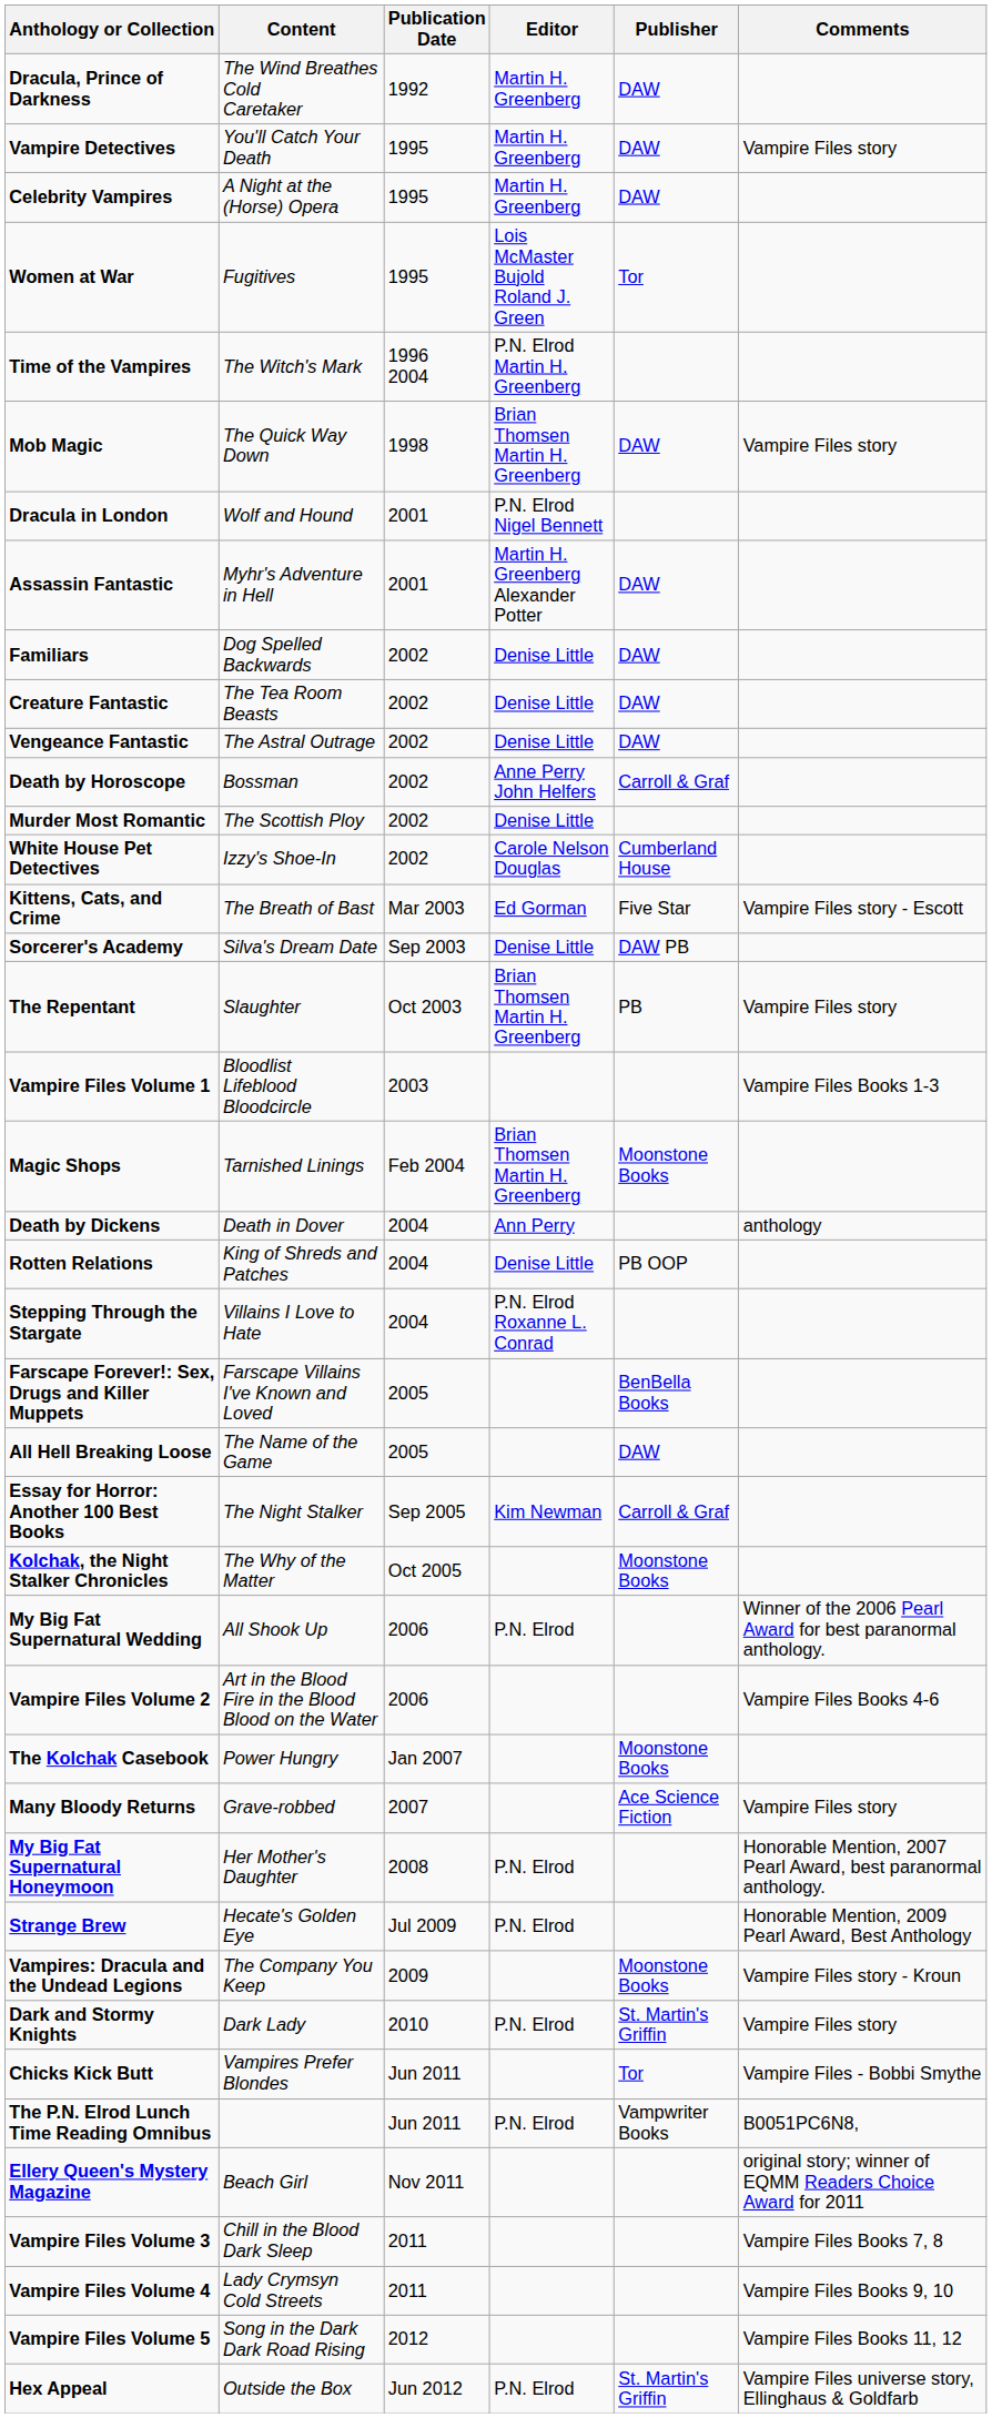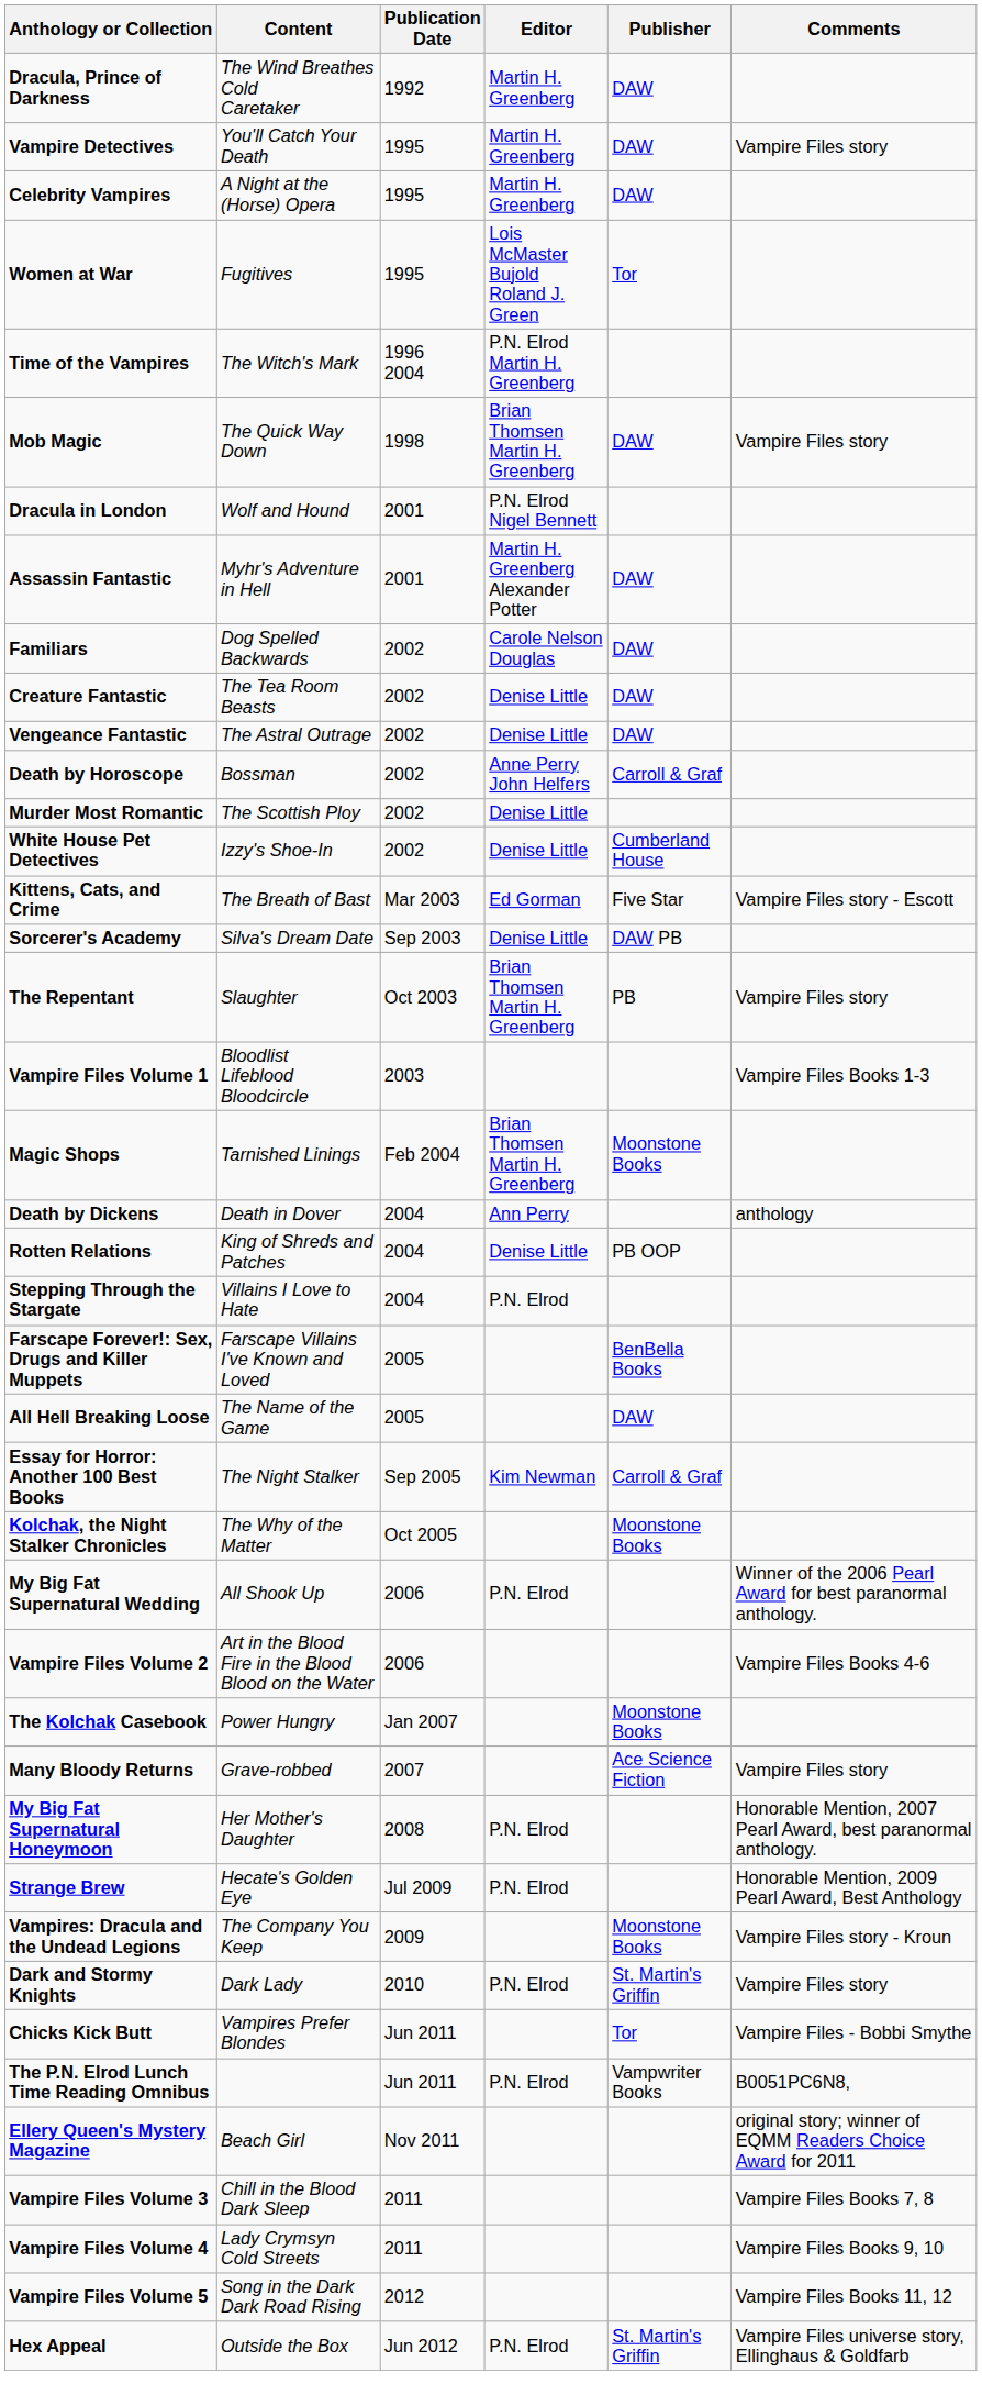 <table class="wikitable">
 <tr>
 <th>Anthology or Collection</th>
 <th>Content</th>
 <th>Publication<br>Date</th>
 <th>Editor</th>
 <th>Publisher</th>
 <th>Comments</th>
 </tr>
 <tr>
 <td><strong>Dracula, Prince of Darkness</strong></td>
 <td><em>The Wind Breathes Cold</em><br><em>Caretaker</em></td>
 <td>1992</td>
 <td><a href='#'>Martin H. Greenberg</a></td>
 <td><a href='#'>DAW</a></td>
 <td></td>
 </tr>
 <tr>
 <td><strong>Vampire Detectives</strong></td>
 <td><em>You'll Catch Your Death</em></td>
 <td>1995</td>
 <td><a href='#'>Martin H. Greenberg</a></td>
 <td><a href='#'>DAW</a></td>
 <td>Vampire Files story</td>
 </tr>
 <tr>
 <td><strong>Celebrity Vampires</strong></td>
 <td><em>A Night at the (Horse) Opera</em></td>
 <td>1995</td>
 <td><a href='#'>Martin H. Greenberg</a></td>
 <td><a href='#'>DAW</a></td>
 <td></td>
 </tr>
 <tr>
 <td><strong>Women at War</strong></td>
 <td><em>Fugitives</em></td>
 <td>1995</td>
 <td><a href='#'>Lois McMaster Bujold</a><br><a href='#'>Roland J. Green</a></td>
 <td><a href='#'>Tor</a></td>
 <td></td>
 </tr>
 <tr>
 <td><strong>Time of the Vampires</strong></td>
 <td><em>The Witch's Mark</em></td>
 <td>1996<br>2004</td>
 <td>P.N. Elrod<br><a href='#'>Martin H. Greenberg</a></td>
 <td></td>
 <td></td>
 </tr>
 <tr>
 <td><strong>Mob Magic</strong></td>
 <td><em>The Quick Way Down</em></td>
 <td>1998</td>
 <td><a href='#'>Brian Thomsen</a><br><a href='#'>Martin H. Greenberg</a></td>
 <td><a href='#'>DAW</a></td>
 <td>Vampire Files story</td>
 </tr>
 <tr>
 <td><strong>Dracula in London</strong></td>
 <td><em>Wolf and Hound</em></td>
 <td>2001</td>
 <td>P.N. Elrod<br><a href='#'>Nigel Bennett</a></td>
 <td></td>
 <td></td>
 </tr>
 <tr>
 <td><strong>Assassin Fantastic</strong></td>
 <td><em>Myhr's Adventure in Hell</em></td>
 <td>2001</td>
 <td><a href='#'>Martin H. Greenberg</a><br>Alexander Potter</td>
 <td><a href='#'>DAW</a></td>
 <td></td>
 </tr>
 <tr>
 <td><strong>Familiars</strong></td>
 <td><em>Dog Spelled Backwards</em></td>
 <td>2002</td>
-<td><a href='#'>Denise Little</a></td>
+<td><a href='#'>Carole Nelson Douglas</a></td>
 <td><a href='#'>DAW</a></td>
 <td></td>
 </tr>
 <tr>
 <td><strong>Creature Fantastic</strong></td>
 <td><em>The Tea Room Beasts</em></td>
 <td>2002</td>
 <td><a href='#'>Denise Little</a></td>
 <td><a href='#'>DAW</a></td>
 <td></td>
 </tr>
 <tr>
 <td><strong>Vengeance Fantastic</strong></td>
 <td><em>The Astral Outrage</em></td>
 <td>2002</td>
 <td><a href='#'>Denise Little</a></td>
 <td><a href='#'>DAW</a></td>
 <td></td>
 </tr>
 <tr>
 <td><strong>Death by Horoscope</strong></td>
 <td><em>Bossman</em></td>
 <td>2002</td>
 <td><a href='#'>Anne Perry</a><br><a href='#'>John Helfers</a></td>
 <td><a href='#'>Carroll & Graf</a></td>
 <td></td>
 </tr>
 <tr>
 <td><strong>Murder Most Romantic</strong></td>
 <td><em>The Scottish Ploy</em></td>
 <td>2002</td>
 <td><a href='#'>Denise Little</a></td>
 <td></td>
 <td></td>
 </tr>
 <tr>
 <td><strong>White House Pet Detectives</strong></td>
 <td><em>Izzy's Shoe-In</em></td>
 <td>2002</td>
-<td><a href='#'>Carole Nelson Douglas</a></td>
+<td><a href='#'>Denise Little</a></td>
 <td><a href='#'>Cumberland House</a></td>
 <td></td>
 </tr>
 <tr>
 <td><strong>Kittens, Cats, and Crime</strong></td>
 <td><em>The Breath of Bast</em></td>
 <td>Mar 2003</td>
 <td><a href='#'>Ed Gorman</a></td>
 <td>Five Star</td>
 <td>Vampire Files story - Escott</td>
 </tr>
 <tr>
 <td><strong>Sorcerer's Academy</strong></td>
 <td><em>Silva's Dream Date</em></td>
 <td>Sep 2003</td>
 <td><a href='#'>Denise Little</a></td>
 <td><a href='#'>DAW</a> PB</td>
 <td></td>
 </tr>
 <tr>
 <td><strong>The Repentant</strong></td>
 <td><em>Slaughter</em></td>
 <td>Oct 2003</td>
 <td><a href='#'>Brian Thomsen</a><br><a href='#'>Martin H. Greenberg</a></td>
 <td>PB</td>
 <td>Vampire Files story</td>
 </tr>
 <tr>
 <td><strong>Vampire Files Volume 1</strong></td>
 <td><em>Bloodlist</em><br><em>Lifeblood</em><br><em>Bloodcircle</em></td>
 <td>2003</td>
 <td></td>
 <td></td>
 <td>Vampire Files Books 1-3</td>
 </tr>
 <tr>
 <td><strong>Magic Shops</strong></td>
 <td><em>Tarnished Linings</em></td>
 <td>Feb 2004</td>
 <td><a href='#'>Brian Thomsen</a><br><a href='#'>Martin H. Greenberg</a></td>
 <td><a href='#'>Moonstone Books</a></td>
 <td></td>
 </tr>
 <tr>
 <td><strong>Death by Dickens</strong></td>
 <td><em>Death in Dover</em></td>
 <td>2004</td>
 <td><a href='#'>Ann Perry</a></td>
 <td></td>
 <td>anthology</td>
 </tr>
 <tr>
 <td><strong>Rotten Relations</strong></td>
 <td><em>King of Shreds and Patches</em></td>
 <td>2004</td>
 <td><a href='#'>Denise Little</a></td>
 <td>PB OOP</td>
 <td></td>
 </tr>
 <tr>
 <td><strong>Stepping Through the Stargate</strong></td>
 <td><em>Villains I Love to Hate</em></td>
 <td>2004</td>
-<td>P.N. Elrod<br><a href='#'>Roxanne L. Conrad</a></td>
+<td>P.N. Elrod</td>
 <td></td>
 <td></td>
 </tr>
 <tr>
 <td><strong>Farscape Forever!: Sex, Drugs and Killer Muppets</strong></td>
 <td><em>Farscape Villains I've Known and Loved</em></td>
 <td>2005</td>
 <td></td>
 <td><a href='#'>BenBella Books</a></td>
 <td></td>
 </tr>
 <tr>
 <td><strong>All Hell Breaking Loose</strong></td>
 <td><em>The Name of the Game</em></td>
 <td>2005</td>
 <td></td>
 <td><a href='#'>DAW</a></td>
 <td></td>
 </tr>
 <tr>
 <td><strong>Essay for Horror: Another 100 Best Books</strong></td>
 <td><em>The Night Stalker</em></td>
 <td>Sep 2005</td>
 <td><a href='#'>Kim Newman</a></td>
 <td><a href='#'>Carroll & Graf</a></td>
 <td></td>
 </tr>
 <tr>
 <td><strong><a href='#'>Kolchak</a>, the Night Stalker Chronicles</strong></td>
 <td><em>The Why of the Matter</em></td>
 <td>Oct 2005</td>
 <td></td>
 <td><a href='#'>Moonstone Books</a></td>
 <td></td>
 </tr>
 <tr>
 <td><strong>My Big Fat Supernatural Wedding</strong></td>
 <td><em>All Shook Up</em></td>
 <td>2006</td>
 <td>P.N. Elrod</td>
 <td></td>
 <td>Winner of the 2006 <a href='#'>Pearl Award</a> for best paranormal anthology.</td>
 </tr>
 <tr>
 <td><strong>Vampire Files Volume 2</strong></td>
 <td><em>Art in the Blood</em><br><em>Fire in the Blood</em><br><em>Blood on the Water</em></td>
 <td>2006</td>
 <td></td>
 <td></td>
 <td>Vampire Files Books 4-6</td>
 </tr>
 <tr>
 <td><strong>The <a href='#'>Kolchak</a> Casebook</strong></td>
 <td><em>Power Hungry</em></td>
 <td>Jan 2007</td>
 <td></td>
 <td><a href='#'>Moonstone Books</a></td>
 <td></td>
 </tr>
 <tr>
 <td><strong>Many Bloody Returns</strong></td>
 <td><em>Grave-robbed</em></td>
 <td>2007</td>
 <td></td>
 <td><a href='#'>Ace Science Fiction</a></td>
 <td>Vampire Files story</td>
 </tr>
 <tr>
 <td><strong><a href='#'>My Big Fat Supernatural Honeymoon</a></strong></td>
 <td><em>Her Mother's Daughter</em></td>
 <td>2008</td>
 <td>P.N. Elrod</td>
 <td></td>
 <td>Honorable Mention, 2007 Pearl Award, best paranormal anthology.</td>
 </tr>
 <tr>
 <td><a href='#'><strong>Strange Brew</strong></a></td>
 <td><em>Hecate's Golden Eye</em></td>
 <td>Jul 2009</td>
 <td>P.N. Elrod</td>
 <td></td>
 <td>Honorable Mention, 2009 Pearl Award, Best Anthology</td>
 </tr>
 <tr>
 <td><strong>Vampires: Dracula and the Undead Legions</strong></td>
 <td><em>The Company You Keep</em></td>
 <td>2009</td>
 <td></td>
 <td><a href='#'>Moonstone Books</a></td>
 <td>Vampire Files story - Kroun</td>
 </tr>
 <tr>
 <td><strong>Dark and Stormy Knights</strong></td>
 <td><em>Dark Lady</em></td>
 <td>2010</td>
 <td>P.N. Elrod</td>
 <td><a href='#'>St. Martin's Griffin</a></td>
 <td>Vampire Files story</td>
 </tr>
 <tr>
 <td><strong>Chicks Kick Butt</strong></td>
 <td><em>Vampires Prefer Blondes</em></td>
 <td>Jun 2011</td>
 <td></td>
 <td><a href='#'>Tor</a></td>
 <td>Vampire Files - Bobbi Smythe</td>
 </tr>
 <tr>
 <td><strong>The P.N. Elrod Lunch Time Reading Omnibus</strong></td>
 <td></td>
 <td>Jun 2011</td>
 <td>P.N. Elrod</td>
 <td>Vampwriter Books</td>
 <td>B0051PC6N8,</td>
 </tr>
 <tr>
 <td><strong><a href='#'>Ellery Queen's Mystery Magazine</a></strong></td>
 <td><em>Beach Girl</em></td>
 <td>Nov 2011</td>
 <td></td>
 <td></td>
 <td>original story; winner of EQMM <a href='#'>Readers Choice Award</a> for 2011</td>
 </tr>
 <tr>
 <td><strong>Vampire Files Volume 3</strong></td>
 <td><em>Chill in the Blood</em><br><em>Dark Sleep</em></td>
 <td>2011</td>
 <td></td>
 <td></td>
 <td>Vampire Files Books 7, 8</td>
 </tr>
 <tr>
 <td><strong>Vampire Files Volume 4</strong></td>
 <td><em>Lady Crymsyn</em><br><em>Cold Streets</em></td>
 <td>2011</td>
 <td></td>
 <td></td>
 <td>Vampire Files Books 9, 10</td>
 </tr>
 <tr>
 <td><strong>Vampire Files Volume 5</strong></td>
 <td><em>Song in the Dark</em><br><em>Dark Road Rising</em></td>
 <td>2012</td>
 <td></td>
 <td></td>
 <td>Vampire Files Books 11, 12</td>
 </tr>
 <tr>
 <td><strong>Hex Appeal</strong></td>
 <td><em>Outside the Box</em></td>
 <td>Jun 2012</td>
 <td>P.N. Elrod</td>
 <td><a href='#'>St. Martin's Griffin</a></td>
 <td>Vampire Files universe story, Ellinghaus & Goldfarb</td>
 </tr>
 </table>
